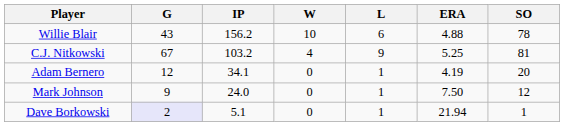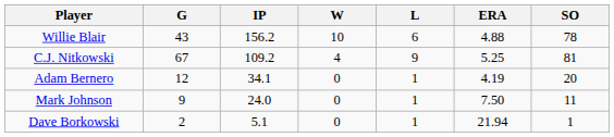 <table class="wikitable sortable">
 <tr>
 <th bgcolor="#DDDDFF" width="16%">Player</th>
 <th bgcolor="#DDDDFF" width="9%">G</th>
 <th bgcolor="#DDDDFF" width="9%">IP</th>
 <th bgcolor="#DDDDFF" width="9%">W</th>
 <th bgcolor="#DDDDFF" width="9%">L</th>
 <th bgcolor="#DDDDFF" width="9%">ERA</th>
 <th bgcolor="#DDDDFF" width="9%">SO</th>
 </tr>
 <tr align=center>
 <td><a href='#'>Willie Blair</a></td>
 <td>43</td>
 <td>156.2</td>
 <td>10</td>
 <td>6</td>
 <td>4.88</td>
 <td>78</td>
 </tr>
 <tr align=center>
 <td><a href='#'>C.J. Nitkowski</a></td>
 <td>67</td>
-<td>103.2</td>
+<td>109.2</td>
 <td>4</td>
 <td>9</td>
 <td>5.25</td>
 <td>81</td>
 </tr>
 <tr align=center>
 <td><a href='#'>Adam Bernero</a></td>
 <td>12</td>
 <td>34.1</td>
 <td>0</td>
 <td>1</td>
 <td>4.19</td>
 <td>20</td>
 </tr>
 <tr align=center>
 <td><a href='#'>Mark Johnson</a></td>
 <td>9</td>
 <td>24.0</td>
 <td>0</td>
 <td>1</td>
 <td>7.50</td>
-<td>12</td>
+<td>11</td>
 </tr>
 <tr align=center>
 <td><a href='#'>Dave Borkowski</a></td>
-<td style="background: lavender;">2</td>
+<td>2</td>
 <td>5.1</td>
 <td>0</td>
 <td>1</td>
 <td>21.94</td>
 <td>1</td>
 </tr>
 </table>
